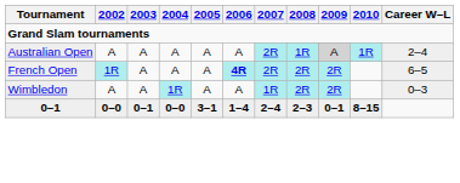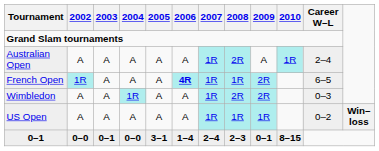 <table class="wikitable">
 <tr>
 <th>Tournament</th>
 <th><a href='#'>2002</a></th>
 <th><a href='#'>2003</a></th>
 <th><a href='#'>2004</a></th>
 <th><a href='#'>2005</a></th>
 <th><a href='#'>2006</a></th>
 <th><a href='#'>2007</a></th>
 <th><a href='#'>2008</a></th>
 <th><a href='#'>2009</a></th>
 <th><a href='#'>2010</a></th>
 <th>Career W–L</th>
 </tr>
 <tr>
 <td colspan="11"><strong>Grand Slam tournaments</strong></td>
 </tr>
 <tr>
 <td style="background:#EFEFEF;"><a href='#'>Australian Open</a></td>
 <td align="center">A</td>
 <td align="center">A</td>
 <td align="center">A</td>
 <td align="center">A</td>
 <td align="center">A</td>
+<td align="center" style="background:#afeeee;"><a href='#'>1R</a></td>
 <td align="center" style="background:#afeeee;"><a href='#'>2R</a></td>
-<td align="center" style="background:#afeeee;"><a href='#'>1R</a></td>
-<td align="center" style="background: lightgrey;">A</td>
+<td align="center">A</td>
 <td align="center" style="background:#afeeee;"><a href='#'>1R</a></td>
 <td align="center" style="background:#EFEFEF;">2–4</td>
 </tr>
 <tr>
 <td style="background:#EFEFEF;"><a href='#'>French Open</a></td>
 <td align="center" style="background:#afeeee;"><a href='#'>1R</a></td>
 <td align="center">A</td>
 <td align="center">A</td>
 <td align="center">A</td>
 <td align="center" style="background:#afeeee;"><strong><a href='#'>4R</a></strong></td>
-<td align="center" style="background:#afeeee;"><a href='#'>2R</a></td>
-<td align="center" style="background:#afeeee;"><a href='#'>2R</a></td>
+<td align="center" style="background:#afeeee;"><a href='#'>1R</a></td>
+<td align="center" style="background:#afeeee;"><a href='#'>1R</a></td>
 <td align="center" style="background:#afeeee;"><a href='#'>2R</a></td>
 <td></td>
 <td align="center" style="background:#EFEFEF;">6–5</td>
 </tr>
 <tr>
 <td style="background:#EFEFEF;"><a href='#'>Wimbledon</a></td>
 <td align="center">A</td>
 <td align="center">A</td>
 <td align="center" style="background:#afeeee;"><a href='#'>1R</a></td>
 <td align="center">A</td>
 <td align="center">A</td>
 <td align="center" style="background:#afeeee;"><a href='#'>1R</a></td>
 <td align="center" style="background:#afeeee;"><a href='#'>2R</a></td>
 <td align="center" style="background:#afeeee;"><a href='#'>2R</a></td>
 <td></td>
 <td align="center" style="background:#EFEFEF;">0–3</td>
 </tr>
+<tr>
+<td style="background:#EFEFEF;"><a href='#'>US Open</a></td>
+<td align="center">A</td>
+<td align="center">A</td>
+<td align="center">A</td>
+<td align="center">A</td>
+<td align="center">A</td>
+<td align="center" style="background:#afeeee;"><a href='#'>1R</a></td>
+<td align="center" style="background:#afeeee;"><a href='#'>1R</a></td>
+<td align="center" style="background:#afeeee;"><a href='#'>1R</a></td>
+<td align="center"></td>
+<td align="center" style="background:#EFEFEF;">0–2</td>
+<th>Win–loss</th>
+</tr>
 <tr bgcolor="#efefef">
 <td align="center"><strong>0–1</strong></td>
 <td align="center"><strong>0–0</strong></td>
 <td align="center"><strong>0–1</strong></td>
 <td align="center"><strong>0–0</strong></td>
 <td align="center"><strong>3–1</strong></td>
 <td align="center"><strong>1–4</strong></td>
 <td align="center"><strong>2–4</strong></td>
 <td align="center"><strong>2–3</strong></td>
 <td align="center"><strong>0–1</strong></td>
 <td align="center"><strong>8–15</strong></td>
 </tr>
 </table>
